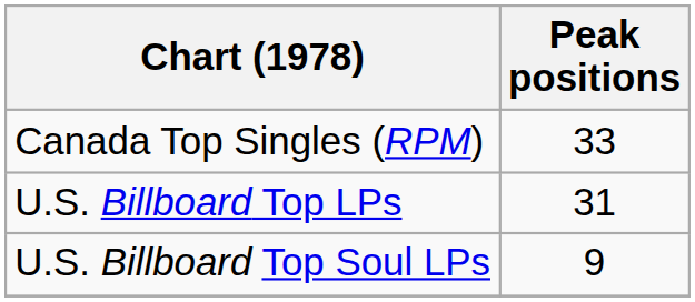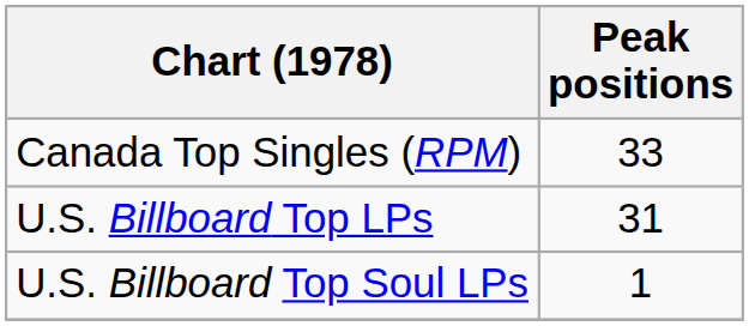 <table class="wikitable">
 <tr>
 <th>Chart (1978)</th>
 <th>Peak<br>positions</th>
 </tr>
 <tr>
 <td>Canada Top Singles (<a href='#'><em>RPM</em></a>)</td>
 <td align="center">33</td>
 </tr>
 <tr>
 <td>U.S. <a href='#'><em>Billboard</em> Top LPs</a></td>
 <td align="center">31</td>
 </tr>
 <tr>
 <td>U.S. <em>Billboard</em> <a href='#'>Top Soul LPs</a></td>
-<td align="center">9</td>
+<td align="center">1</td>
 </tr>
 <tr>
 </tr>
 </table>
